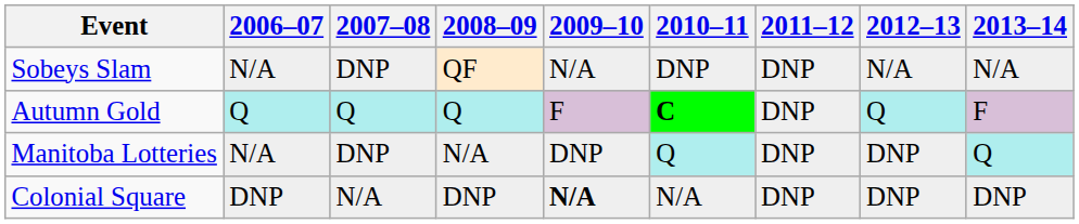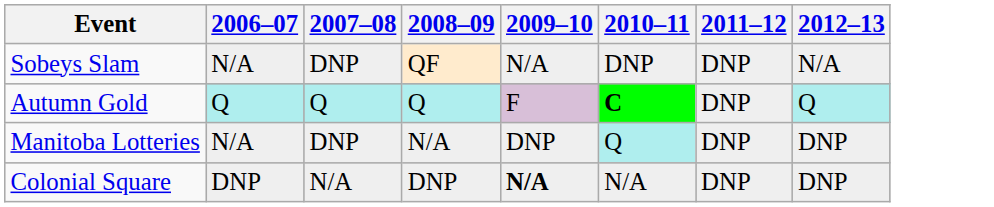 <table class="wikitable" border="1">
 <tr>
 <th>Event</th>
 <th><a href='#'>2006–07</a></th>
 <th><a href='#'>2007–08</a></th>
 <th><a href='#'>2008–09</a></th>
 <th><a href='#'>2009–10</a></th>
 <th><a href='#'>2010–11</a></th>
 <th><a href='#'>2011–12</a></th>
 <th><a href='#'>2012–13</a></th>
-<th><a href='#'>2013–14</a></th>
 </tr>
 <tr>
 <td><a href='#'>Sobeys Slam</a></td>
 <td style="background:#EFEFEF;">N/A</td>
 <td style="background:#EFEFEF;">DNP</td>
 <td style="background:#ffebcd;">QF</td>
 <td style="background:#EFEFEF;">N/A</td>
 <td style="background:#EFEFEF;">DNP</td>
 <td style="background:#EFEFEF;">DNP</td>
-<td style="background:#EFEFEF;">N/A</td>
 <td style="background:#EFEFEF;">N/A</td>
 </tr>
 <tr>
 <td><a href='#'>Autumn Gold</a></td>
 <td style="background:#afeeee;">Q</td>
 <td style="background:#afeeee;">Q</td>
 <td style="background:#afeeee;">Q</td>
 <td style="background:thistle;">F</td>
 <td style="background:#0f0;"><strong>C</strong></td>
 <td style="background:#EFEFEF;">DNP</td>
 <td style="background:#afeeee;">Q</td>
-<td style="background:thistle;">F</td>
 </tr>
 <tr>
 <td><a href='#'>Manitoba Lotteries</a></td>
 <td style="background:#EFEFEF;">N/A</td>
 <td style="background:#EFEFEF;">DNP</td>
 <td style="background:#EFEFEF;">N/A</td>
 <td style="background:#EFEFEF;">DNP</td>
 <td style="background:#afeeee;">Q</td>
 <td style="background:#EFEFEF;">DNP</td>
 <td style="background:#EFEFEF;">DNP</td>
-<td style="background:#afeeee;">Q</td>
 </tr>
 <tr>
 <td><a href='#'>Colonial Square</a></td>
 <td style="background:#EFEFEF;">DNP</td>
 <td style="background:#EFEFEF;">N/A</td>
 <td style="background:#EFEFEF;">DNP</td>
 <td style="background:#EFEFEF;"><strong>N/A</strong></td>
 <td style="background:#EFEFEF;">N/A</td>
 <td style="background:#EFEFEF;">DNP</td>
 <td style="background:#EFEFEF;">DNP</td>
-<td style="background:#EFEFEF;">DNP</td>
 </tr>
 </table>
